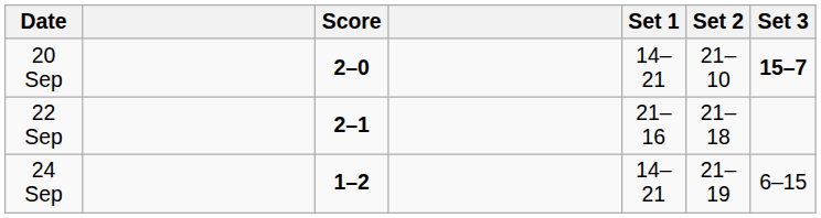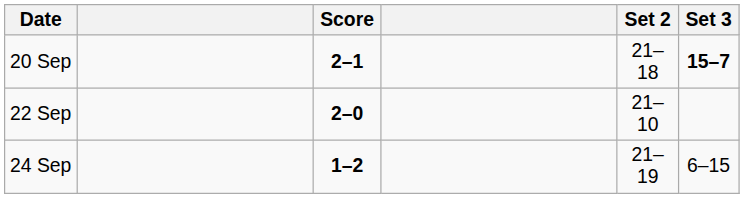 <table class="wikitable" style="text-align: center;">
 <tr>
 <th width="60">Date</th>
 <th align="right" width="270"></th>
 <th width="50">Score</th>
 <th align="left" width="270"></th>
-<th width="50">Set 1</th>
 <th width="50">Set 2</th>
 <th width="50">Set 3</th>
 </tr>
 <tr>
 <td>20 Sep</td>
 <td align=left><strong></strong></td>
-<td align=center><strong>2–0</strong></td>
+<td align=center><strong>2–1</strong></td>
 <td align=left></td>
-<td>14–21</td>
-<td>21–10</td>
+<td>21–18</td>
 <td><strong>15–7</strong></td>
 </tr>
 <tr>
 <td>22 Sep</td>
 <td align=left><strong></strong></td>
-<td align=center><strong>2–1</strong></td>
+<td align=center><strong>2–0</strong></td>
 <td align=left></td>
-<td>21–16</td>
-<td>21–18</td>
+<td>21–10</td>
 <td></td>
 </tr>
 <tr>
 <td>24 Sep</td>
 <td align=left></td>
 <td align=center><strong>1–2</strong></td>
 <td align=left><strong></strong></td>
-<td>14–21</td>
 <td>21–19</td>
 <td>6–15</td>
 </tr>
 </table>
